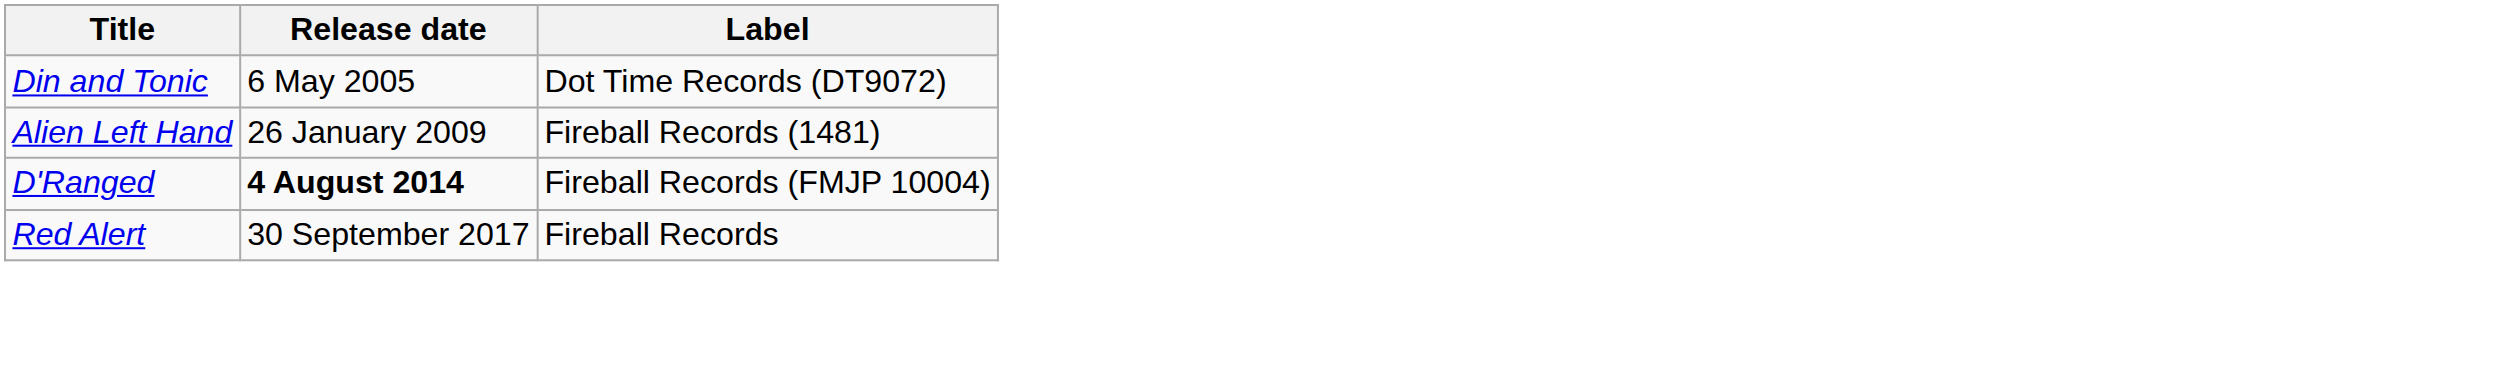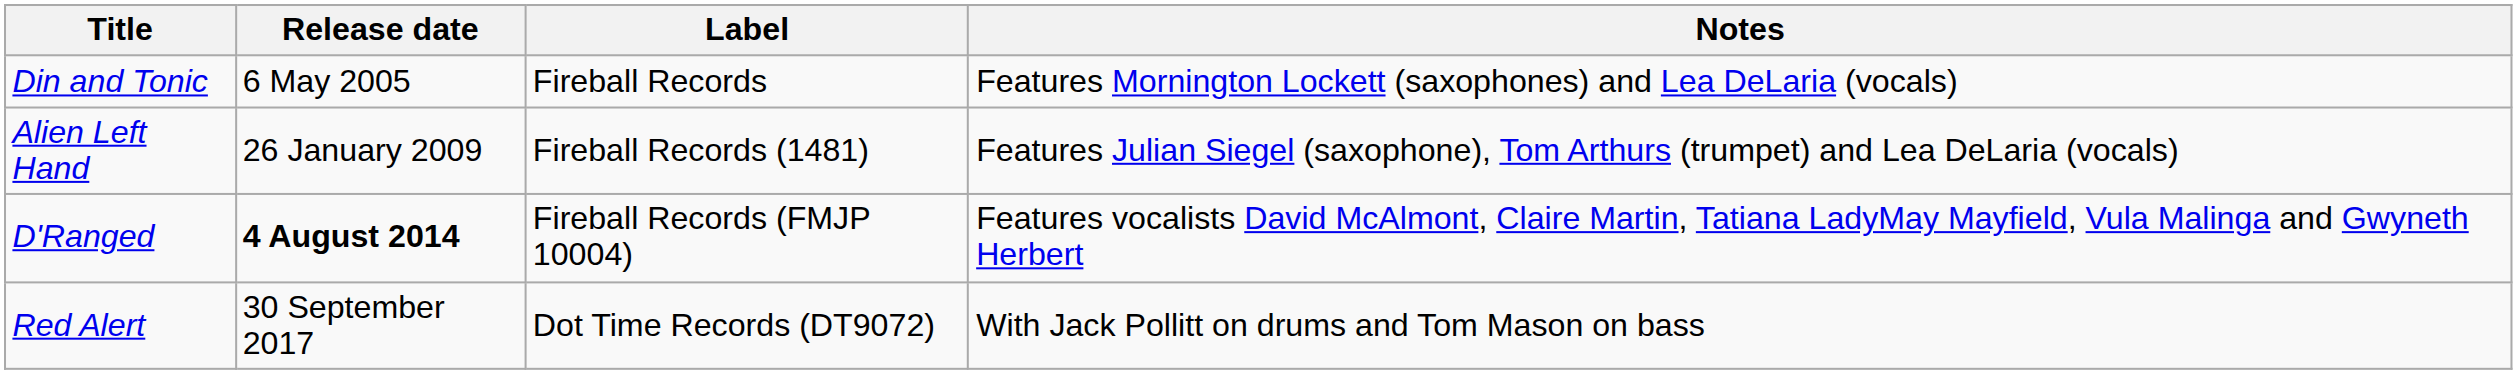 <table class="wikitable">
 <tr>
 <th>Title</th>
 <th>Release date</th>
 <th>Label</th>
+<th>Notes</th>
 </tr>
 <tr>
 <td><em><a href='#'>Din and Tonic</a></em></td>
 <td>6 May 2005</td>
-<td>Dot Time Records (DT9072)</td>
+<td>Fireball Records</td>
+<td>Features <a href='#'>Mornington Lockett</a> (saxophones) and <a href='#'>Lea DeLaria</a> (vocals)</td>
 </tr>
 <tr>
 <td><em><a href='#'>Alien Left Hand</a></em></td>
 <td>26 January 2009</td>
 <td>Fireball Records (1481)</td>
+<td>Features <a href='#'>Julian Siegel</a> (saxophone), <a href='#'>Tom Arthurs</a> (trumpet) and Lea DeLaria (vocals)</td>
 </tr>
 <tr>
 <td><em><a href='#'>D'Ranged</a></em></td>
 <td><strong>4 August 2014</strong></td>
 <td>Fireball Records (FMJP 10004)</td>
+<td>Features vocalists <a href='#'>David McAlmont</a>, <a href='#'>Claire Martin</a>, <a href='#'>Tatiana LadyMay Mayfield</a>, <a href='#'>Vula Malinga</a> and <a href='#'>Gwyneth Herbert</a></td>
 </tr>
 <tr>
 <td><em><a href='#'>Red Alert</a></em></td>
 <td>30 September 2017</td>
-<td>Fireball Records</td>
+<td>Dot Time Records (DT9072)</td>
+<td>With Jack Pollitt on drums and Tom Mason on bass</td>
 </tr>
 </table>
